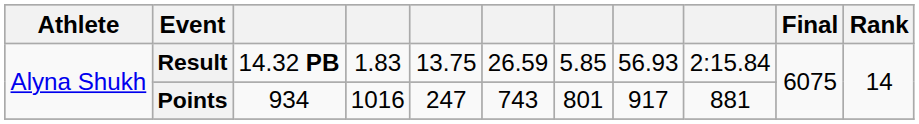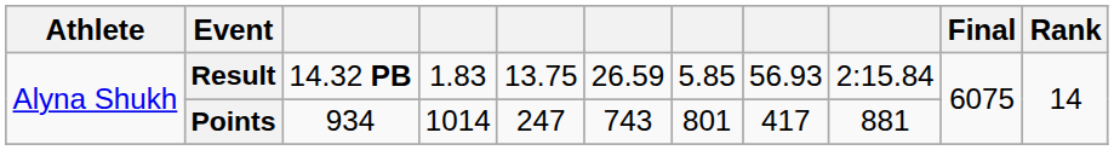 <table class="wikitable" style="font-size:90%">
 <tr>
 <th>Athlete</th>
 <th>Event</th>
 <th></th>
 <th></th>
 <th></th>
 <th></th>
 <th></th>
 <th></th>
 <th></th>
 <th>Final</th>
 <th>Rank</th>
 </tr>
 <tr style=text-align:center>
 <td rowspan=2 style=text-align:left><a href='#'>Alyna Shukh</a></td>
 <th style="font-size:95%">Result</th>
 <td>14.32 <strong>PB</strong></td>
 <td>1.83</td>
 <td>13.75</td>
 <td>26.59</td>
 <td>5.85</td>
 <td>56.93</td>
 <td>2:15.84</td>
 <td rowspan=2>6075</td>
 <td rowspan=2>14</td>
 </tr>
 <tr style=text-align:center>
 <th style="font-size:95%">Points</th>
 <td>934</td>
-<td>1016</td>
+<td>1014</td>
 <td>247</td>
 <td>743</td>
 <td>801</td>
-<td>917</td>
+<td>417</td>
 <td>881</td>
 </tr>
 </table>
